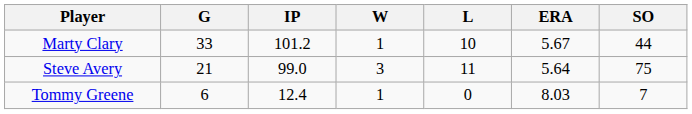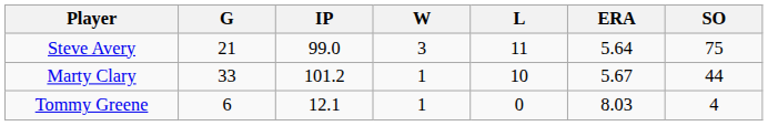 <table class="wikitable sortable">
 <tr>
 <th bgcolor="#DDDDFF" width="16%">Player</th>
 <th bgcolor="#DDDDFF" width="9%">G</th>
 <th bgcolor="#DDDDFF" width="9%">IP</th>
 <th bgcolor="#DDDDFF" width="9%">W</th>
 <th bgcolor="#DDDDFF" width="9%">L</th>
 <th bgcolor="#DDDDFF" width="9%">ERA</th>
 <th bgcolor="#DDDDFF" width="9%">SO</th>
 </tr>
 <tr align=center>
+<td><a href='#'>Steve Avery</a></td>
+<td>21</td>
+<td>99.0</td>
+<td>3</td>
+<td>11</td>
+<td>5.64</td>
+<td>75</td>
+</tr>
+<tr align=center>
 <td><a href='#'>Marty Clary</a></td>
 <td>33</td>
 <td>101.2</td>
 <td>1</td>
 <td>10</td>
 <td>5.67</td>
 <td>44</td>
 </tr>
 <tr align=center>
-<td><a href='#'>Steve Avery</a></td>
-<td>21</td>
-<td>99.0</td>
-<td>3</td>
-<td>11</td>
-<td>5.64</td>
-<td>75</td>
-</tr>
-<tr align=center>
 <td><a href='#'>Tommy Greene</a></td>
 <td>6</td>
-<td>12.4</td>
+<td>12.1</td>
 <td>1</td>
 <td>0</td>
 <td>8.03</td>
-<td>7</td>
+<td>4</td>
 </tr>
 </table>
